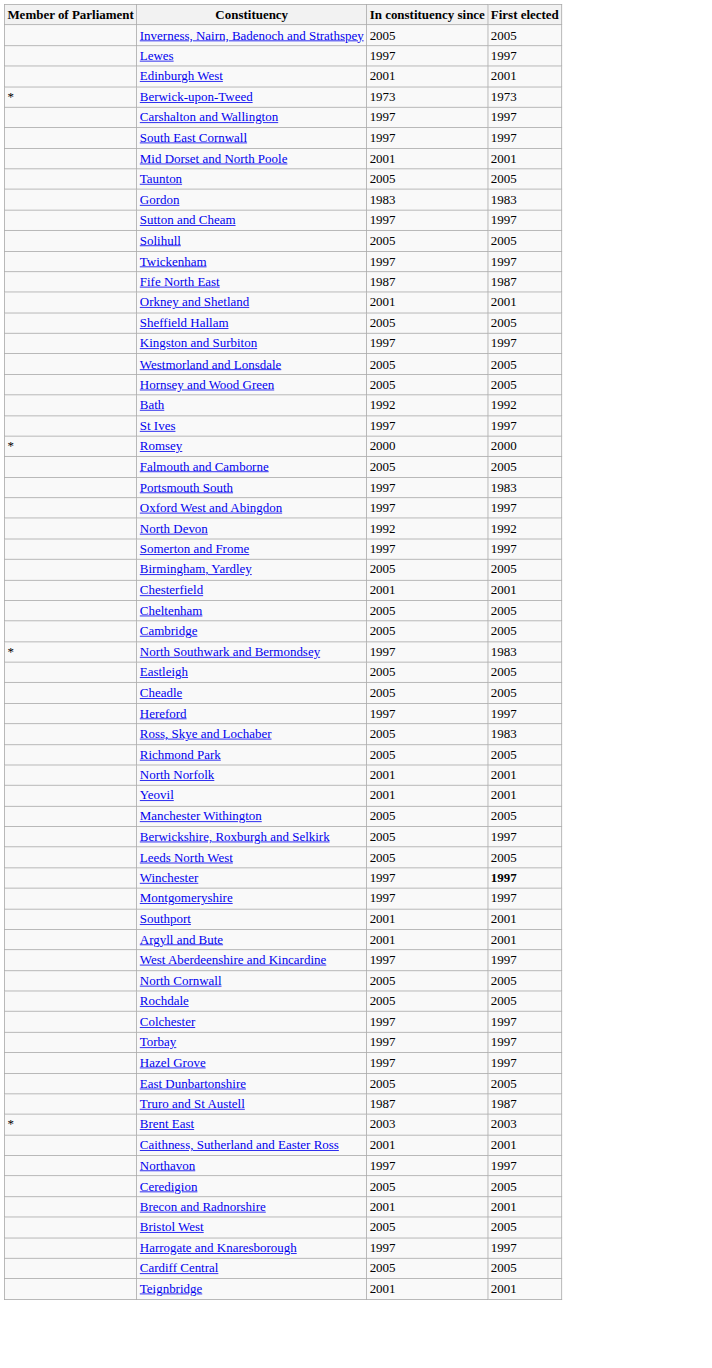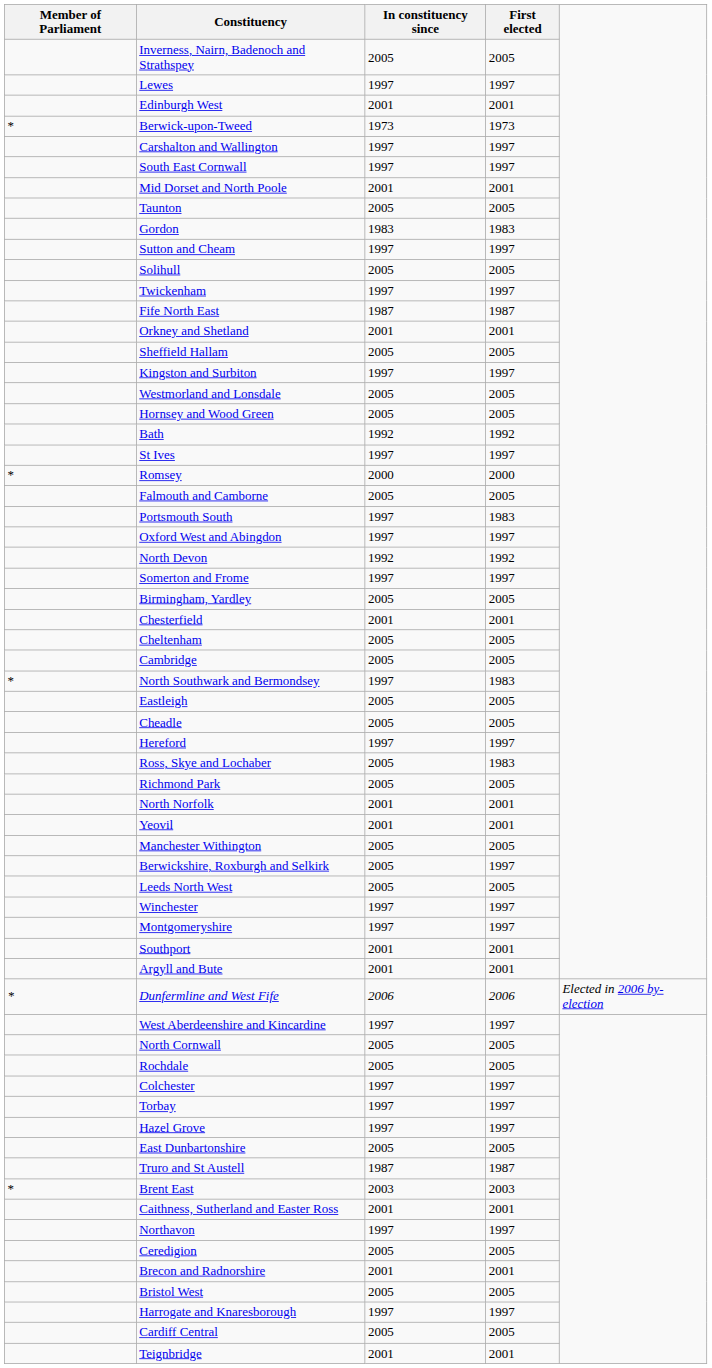 <table class="wikitable sortable">
 <tr>
 <th>Member of Parliament</th>
 <th>Constituency</th>
 <th>In constituency since</th>
 <th>First elected</th>
 </tr>
 <tr>
 <td></td>
 <td><a href='#'>Inverness, Nairn, Badenoch and Strathspey</a></td>
 <td>2005</td>
 <td>2005</td>
 </tr>
 <tr>
 <td></td>
 <td><a href='#'>Lewes</a></td>
 <td>1997</td>
 <td>1997</td>
 </tr>
 <tr>
 <td></td>
 <td><a href='#'>Edinburgh West</a></td>
 <td>2001</td>
 <td>2001</td>
 </tr>
 <tr>
 <td>*</td>
 <td><a href='#'>Berwick-upon-Tweed</a></td>
 <td>1973</td>
 <td>1973</td>
 </tr>
 <tr>
 <td></td>
 <td><a href='#'>Carshalton and Wallington</a></td>
 <td>1997</td>
 <td>1997</td>
 </tr>
 <tr>
 <td></td>
 <td><a href='#'>South East Cornwall</a></td>
 <td>1997</td>
 <td>1997</td>
 </tr>
 <tr>
 <td></td>
 <td><a href='#'>Mid Dorset and North Poole</a></td>
 <td>2001</td>
 <td>2001</td>
 </tr>
 <tr>
 <td></td>
 <td><a href='#'>Taunton</a></td>
 <td>2005</td>
 <td>2005</td>
 </tr>
 <tr>
 <td></td>
 <td><a href='#'>Gordon</a></td>
 <td>1983</td>
 <td>1983</td>
 </tr>
 <tr>
 <td></td>
 <td><a href='#'>Sutton and Cheam</a></td>
 <td>1997</td>
 <td>1997</td>
 </tr>
 <tr>
 <td></td>
 <td><a href='#'>Solihull</a></td>
 <td>2005</td>
 <td>2005</td>
 </tr>
 <tr>
 <td></td>
 <td><a href='#'>Twickenham</a></td>
 <td>1997</td>
 <td>1997</td>
 </tr>
 <tr>
 <td></td>
 <td><a href='#'>Fife North East</a></td>
 <td>1987</td>
 <td>1987</td>
 </tr>
 <tr>
 <td></td>
 <td><a href='#'>Orkney and Shetland</a></td>
 <td>2001</td>
 <td>2001</td>
 </tr>
 <tr>
 <td></td>
 <td><a href='#'>Sheffield Hallam</a></td>
 <td>2005</td>
 <td>2005</td>
 </tr>
 <tr>
 <td></td>
 <td><a href='#'>Kingston and Surbiton</a></td>
 <td>1997</td>
 <td>1997</td>
 </tr>
 <tr>
 <td></td>
 <td><a href='#'>Westmorland and Lonsdale</a></td>
 <td>2005</td>
 <td>2005</td>
 </tr>
 <tr>
 <td></td>
 <td><a href='#'>Hornsey and Wood Green</a></td>
 <td>2005</td>
 <td>2005</td>
 </tr>
 <tr>
 <td></td>
 <td><a href='#'>Bath</a></td>
 <td>1992</td>
 <td>1992</td>
 </tr>
 <tr>
 <td></td>
 <td><a href='#'>St Ives</a></td>
 <td>1997</td>
 <td>1997</td>
 </tr>
 <tr>
 <td>*</td>
 <td><a href='#'>Romsey</a></td>
 <td>2000</td>
 <td>2000</td>
 </tr>
 <tr>
 <td></td>
 <td><a href='#'>Falmouth and Camborne</a></td>
 <td>2005</td>
 <td>2005</td>
 </tr>
 <tr>
 <td></td>
 <td><a href='#'>Portsmouth South</a></td>
 <td>1997</td>
 <td>1983</td>
 </tr>
 <tr>
 <td></td>
 <td><a href='#'>Oxford West and Abingdon</a></td>
 <td>1997</td>
 <td>1997</td>
 </tr>
 <tr>
 <td></td>
 <td><a href='#'>North Devon</a></td>
 <td>1992</td>
 <td>1992</td>
 </tr>
 <tr>
 <td></td>
 <td><a href='#'>Somerton and Frome</a></td>
 <td>1997</td>
 <td>1997</td>
 </tr>
 <tr>
 <td></td>
 <td><a href='#'>Birmingham, Yardley</a></td>
 <td>2005</td>
 <td>2005</td>
 </tr>
 <tr>
 <td></td>
 <td><a href='#'>Chesterfield</a></td>
 <td>2001</td>
 <td>2001</td>
 </tr>
 <tr>
 <td></td>
 <td><a href='#'>Cheltenham</a></td>
 <td>2005</td>
 <td>2005</td>
 </tr>
 <tr>
 <td></td>
 <td><a href='#'>Cambridge</a></td>
 <td>2005</td>
 <td>2005</td>
 </tr>
 <tr>
 <td>*</td>
 <td><a href='#'>North Southwark and Bermondsey</a></td>
 <td>1997</td>
 <td>1983</td>
 </tr>
 <tr>
 <td></td>
 <td><a href='#'>Eastleigh</a></td>
 <td>2005</td>
 <td>2005</td>
 </tr>
 <tr>
 <td></td>
 <td><a href='#'>Cheadle</a></td>
 <td>2005</td>
 <td>2005</td>
 </tr>
 <tr>
 <td></td>
 <td><a href='#'>Hereford</a></td>
 <td>1997</td>
 <td>1997</td>
 </tr>
 <tr>
 <td></td>
 <td><a href='#'>Ross, Skye and Lochaber</a></td>
 <td>2005</td>
 <td>1983</td>
 </tr>
 <tr>
 <td></td>
 <td><a href='#'>Richmond Park</a></td>
 <td>2005</td>
 <td>2005</td>
 </tr>
 <tr>
 <td></td>
 <td><a href='#'>North Norfolk</a></td>
 <td>2001</td>
 <td>2001</td>
 </tr>
 <tr>
 <td></td>
 <td><a href='#'>Yeovil</a></td>
 <td>2001</td>
 <td>2001</td>
 </tr>
 <tr>
 <td></td>
 <td><a href='#'>Manchester Withington</a></td>
 <td>2005</td>
 <td>2005</td>
 </tr>
 <tr>
 <td></td>
 <td><a href='#'>Berwickshire, Roxburgh and Selkirk</a></td>
 <td>2005</td>
 <td>1997</td>
 </tr>
 <tr>
 <td></td>
 <td><a href='#'>Leeds North West</a></td>
 <td>2005</td>
 <td>2005</td>
 </tr>
 <tr>
 <td></td>
 <td><a href='#'>Winchester</a></td>
 <td>1997</td>
-<td><strong>1997</strong></td>
+<td>1997</td>
 </tr>
 <tr>
 <td></td>
 <td><a href='#'>Montgomeryshire</a></td>
 <td>1997</td>
 <td>1997</td>
 </tr>
 <tr>
 <td></td>
 <td><a href='#'>Southport</a></td>
 <td>2001</td>
 <td>2001</td>
 </tr>
 <tr>
 <td></td>
 <td><a href='#'>Argyll and Bute</a></td>
 <td>2001</td>
 <td>2001</td>
+</tr>
+<tr style="font-style: italic">
+<td>*</td>
+<td><a href='#'>Dunfermline and West Fife</a></td>
+<td>2006</td>
+<td>2006</td>
+<td>Elected in <a href='#'>2006 by-election</a></td>
 </tr>
 <tr>
 <td></td>
 <td><a href='#'>West Aberdeenshire and Kincardine</a></td>
 <td>1997</td>
 <td>1997</td>
 </tr>
 <tr>
 <td></td>
 <td><a href='#'>North Cornwall</a></td>
 <td>2005</td>
 <td>2005</td>
 </tr>
 <tr>
 <td></td>
 <td><a href='#'>Rochdale</a></td>
 <td>2005</td>
 <td>2005</td>
 </tr>
 <tr>
 <td></td>
 <td><a href='#'>Colchester</a></td>
 <td>1997</td>
 <td>1997</td>
 </tr>
 <tr>
 <td></td>
 <td><a href='#'>Torbay</a></td>
 <td>1997</td>
 <td>1997</td>
 </tr>
 <tr>
 <td></td>
 <td><a href='#'>Hazel Grove</a></td>
 <td>1997</td>
 <td>1997</td>
 </tr>
 <tr>
 <td></td>
 <td><a href='#'>East Dunbartonshire</a></td>
 <td>2005</td>
 <td>2005</td>
 </tr>
 <tr>
 <td></td>
 <td><a href='#'>Truro and St Austell</a></td>
 <td>1987</td>
 <td>1987</td>
 </tr>
 <tr>
 <td>*</td>
 <td><a href='#'>Brent East</a></td>
 <td>2003</td>
 <td>2003</td>
 </tr>
 <tr>
 <td></td>
 <td><a href='#'>Caithness, Sutherland and Easter Ross</a></td>
 <td>2001</td>
 <td>2001</td>
 </tr>
 <tr>
 <td></td>
 <td><a href='#'>Northavon</a></td>
 <td>1997</td>
 <td>1997</td>
 </tr>
 <tr>
 <td></td>
 <td><a href='#'>Ceredigion</a></td>
 <td>2005</td>
 <td>2005</td>
 </tr>
 <tr>
 <td></td>
 <td><a href='#'>Brecon and Radnorshire</a></td>
 <td>2001</td>
 <td>2001</td>
 </tr>
 <tr>
 <td></td>
 <td><a href='#'>Bristol West</a></td>
 <td>2005</td>
 <td>2005</td>
 </tr>
 <tr>
 <td></td>
 <td><a href='#'>Harrogate and Knaresborough</a></td>
 <td>1997</td>
 <td>1997</td>
 </tr>
 <tr>
 <td></td>
 <td><a href='#'>Cardiff Central</a></td>
 <td>2005</td>
 <td>2005</td>
 </tr>
 <tr>
 <td></td>
 <td><a href='#'>Teignbridge</a></td>
 <td>2001</td>
 <td>2001</td>
 </tr>
 </table>
